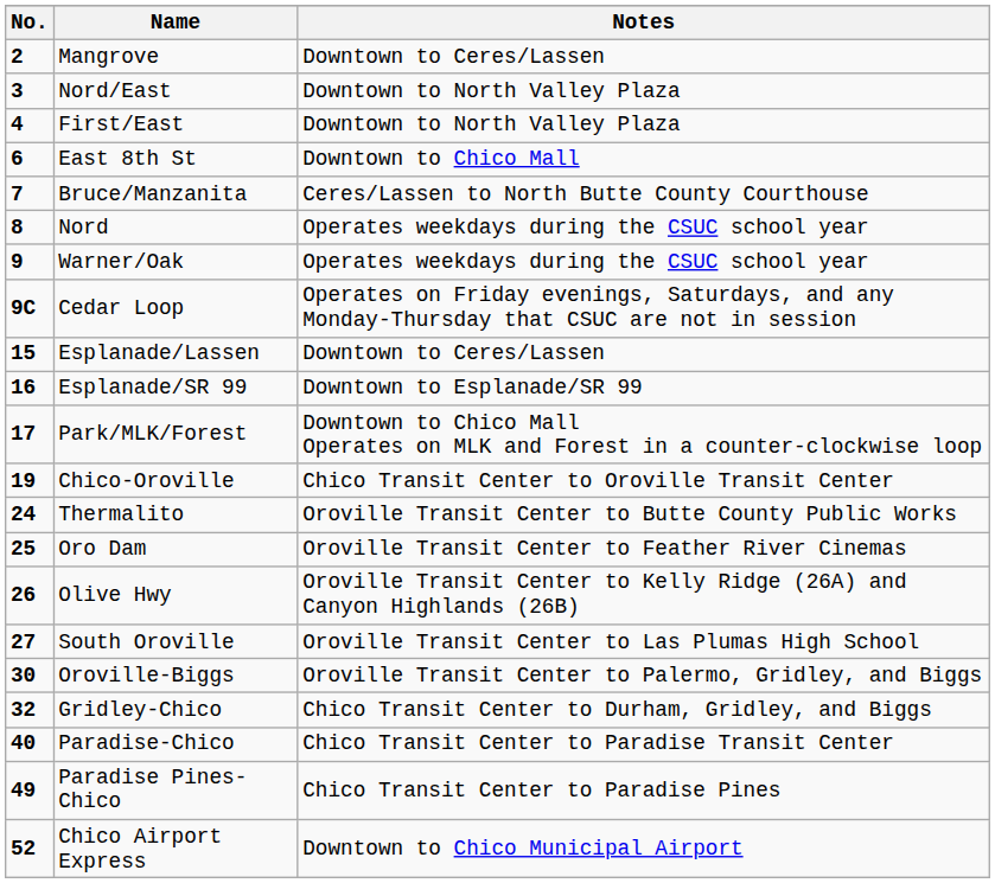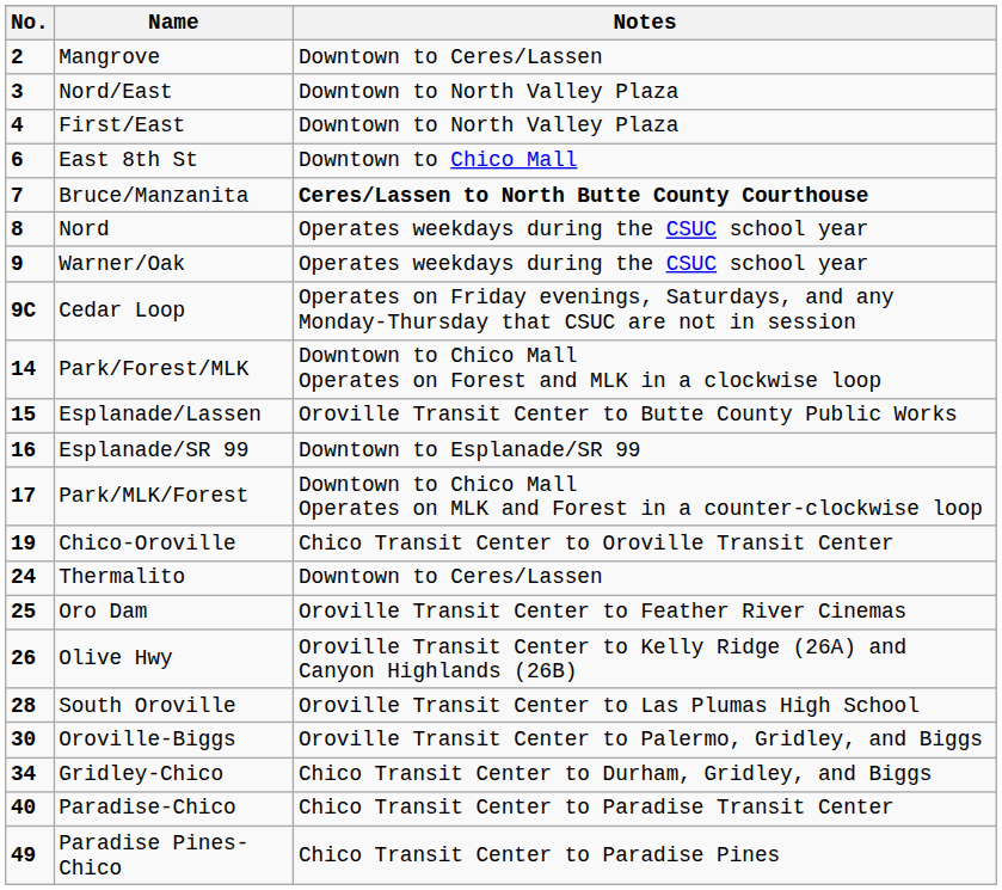 <table class="wikitable">
 <tr style="text-align:center;">
 </tr>
 <tr>
 <th>No.</th>
 <th>Name</th>
 <th>Notes</th>
 </tr>
 <tr>
 <td><strong>2</strong></td>
 <td>Mangrove</td>
 <td>Downtown to Ceres/Lassen</td>
 </tr>
 <tr>
 <td><strong>3</strong></td>
 <td>Nord/East</td>
 <td>Downtown to North Valley Plaza</td>
 </tr>
 <tr>
 <td><strong>4</strong></td>
 <td>First/East</td>
 <td>Downtown to North Valley Plaza</td>
 </tr>
 <tr>
 <td><strong>6</strong></td>
 <td>East 8th St</td>
 <td>Downtown to <a href='#'>Chico Mall</a></td>
 </tr>
 <tr>
 <td><strong>7</strong></td>
 <td>Bruce/Manzanita</td>
-<td>Ceres/Lassen to North Butte County Courthouse</td>
+<td><strong>Ceres/Lassen to North Butte County Courthouse</strong></td>
 </tr>
 <tr>
 <td><strong>8</strong></td>
 <td>Nord</td>
 <td>Operates weekdays during the <a href='#'>CSUC</a> school year</td>
 </tr>
 <tr>
 <td><strong>9</strong></td>
 <td>Warner/Oak</td>
 <td>Operates weekdays during the <a href='#'>CSUC</a> school year</td>
 </tr>
 <tr>
 <td><strong>9C</strong></td>
 <td>Cedar Loop</td>
 <td>Operates on Friday evenings, Saturdays, and any Monday-Thursday that CSUC are not in session</td>
 </tr>
 <tr>
+<td><strong>14</strong></td>
+<td>Park/Forest/MLK</td>
+<td>Downtown to Chico Mall<br>Operates on Forest and MLK in a clockwise loop</td>
+</tr>
+<tr>
 <td><strong>15</strong></td>
 <td>Esplanade/Lassen</td>
-<td>Downtown to Ceres/Lassen</td>
+<td>Oroville Transit Center to Butte County Public Works</td>
 </tr>
 <tr>
 <td><strong>16</strong></td>
 <td>Esplanade/SR 99</td>
 <td>Downtown to Esplanade/SR 99</td>
 </tr>
 <tr>
 <td><strong>17</strong></td>
 <td>Park/MLK/Forest</td>
 <td>Downtown to Chico Mall<br>Operates on MLK and Forest in a counter-clockwise loop</td>
 </tr>
 <tr>
 <td><strong>19</strong></td>
 <td>Chico-Oroville</td>
 <td>Chico Transit Center to Oroville Transit Center</td>
 </tr>
 <tr>
 <td><strong>24</strong></td>
 <td>Thermalito</td>
-<td>Oroville Transit Center to Butte County Public Works</td>
+<td>Downtown to Ceres/Lassen</td>
 </tr>
 <tr>
 <td><strong>25</strong></td>
 <td>Oro Dam</td>
 <td>Oroville Transit Center to Feather River Cinemas</td>
 </tr>
 <tr>
 <td><strong>26</strong></td>
 <td>Olive Hwy</td>
 <td>Oroville Transit Center to Kelly Ridge (26A) and Canyon Highlands (26B)</td>
 </tr>
 <tr>
-<td><strong>27</strong></td>
+<td><strong>28</strong></td>
 <td>South Oroville</td>
 <td>Oroville Transit Center to Las Plumas High School</td>
 </tr>
 <tr>
 <td><strong>30</strong></td>
 <td>Oroville-Biggs</td>
 <td>Oroville Transit Center to Palermo, Gridley, and Biggs</td>
 </tr>
 <tr>
-<td><strong>32</strong></td>
+<td><strong>34</strong></td>
 <td>Gridley-Chico</td>
 <td>Chico Transit Center to Durham, Gridley, and Biggs</td>
 </tr>
 <tr>
 <td><strong>40</strong></td>
 <td>Paradise-Chico</td>
 <td>Chico Transit Center to Paradise Transit Center</td>
 </tr>
 <tr>
 <td><strong>49</strong></td>
 <td>Paradise Pines-Chico</td>
 <td>Chico Transit Center to Paradise Pines</td>
 </tr>
 <tr>
-<td><strong>52</strong></td>
-<td>Chico Airport Express</td>
-<td>Downtown to <a href='#'>Chico Municipal Airport</a></td>
-</tr>
-<tr>
 </tr>
 </table>
